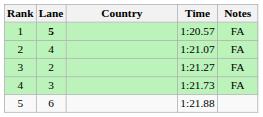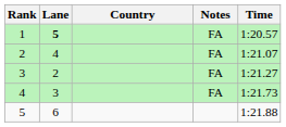 <table class="wikitable" style="text-align:center;">
 <tr>
 <th width=30>Rank</th>
 <th width=30>Lane</th>
 <th width=150>Country</th>
+<th width=50>Notes</th>
 <th width=30>Time</th>
-<th width=50>Notes</th>
 </tr>
 <tr bgcolor=bbf3bb>
 <td>1</td>
 <td><strong>5</strong></td>
 <td align=left></td>
+<td>FA</td>
 <td>1:20.57</td>
-<td>FA</td>
 </tr>
 <tr bgcolor=bbf3bb>
 <td>2</td>
 <td>4</td>
 <td align=left></td>
+<td>FA</td>
 <td>1:21.07</td>
-<td>FA</td>
 </tr>
 <tr bgcolor=bbf3bb>
 <td>3</td>
 <td>2</td>
 <td align=left></td>
+<td>FA</td>
 <td>1:21.27</td>
-<td>FA</td>
 </tr>
 <tr bgcolor=bbf3bb>
 <td>4</td>
 <td>3</td>
 <td align=left></td>
+<td>FA</td>
 <td>1:21.73</td>
-<td>FA</td>
 </tr>
 <tr>
 <td>5</td>
 <td>6</td>
 <td align=left></td>
+<td></td>
 <td>1:21.88</td>
-<td></td>
 </tr>
 </table>
